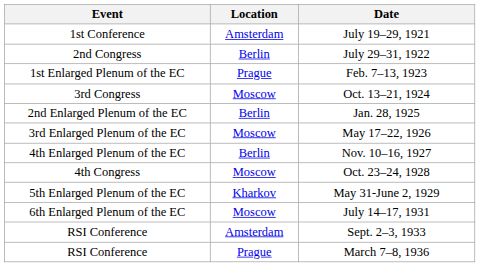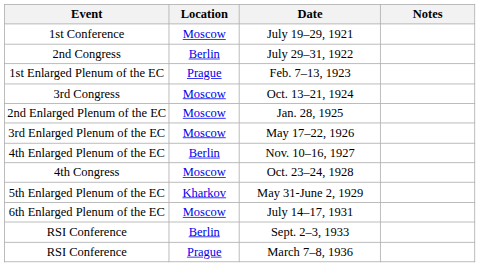 <table class="wikitable" border="1" style="Background:#ffffff">
 <tr>
 <th width=35%>Event</th>
 <th width=15%>Location</th>
 <th width=30%>Date</th>
+<th>Notes</th>
 </tr>
 <tr>
 <td align="center">1st Conference</td>
-<td align="center"><a href='#'>Amsterdam</a></td>
+<td align="center"><a href='#'>Moscow</a></td>
 <td align="center">July 19–29, 1921</td>
+<td></td>
 </tr>
 <tr>
 <td align="center">2nd Congress</td>
 <td align="center"><a href='#'>Berlin</a></td>
 <td align="center">July 29–31, 1922</td>
+<td></td>
 </tr>
 <tr>
 <td align="center">1st Enlarged Plenum of the EC</td>
 <td align="center"><a href='#'>Prague</a></td>
 <td align="center">Feb. 7–13, 1923</td>
+<td></td>
 </tr>
 <tr>
 <td align="center">3rd Congress</td>
 <td align="center"><a href='#'>Moscow</a></td>
 <td align="center">Oct. 13–21, 1924</td>
+<td></td>
 </tr>
 <tr>
 <td align="center">2nd Enlarged Plenum of the EC</td>
-<td align="center"><a href='#'>Berlin</a></td>
+<td align="center"><a href='#'>Moscow</a></td>
 <td align="center">Jan. 28, 1925</td>
+<td></td>
 </tr>
 <tr>
 <td align="center">3rd Enlarged Plenum of the EC</td>
 <td align="center"><a href='#'>Moscow</a></td>
 <td align="center">May 17–22, 1926</td>
+<td></td>
 </tr>
 <tr>
 <td align="center">4th Enlarged Plenum of the EC</td>
 <td align="center"><a href='#'>Berlin</a></td>
 <td align="center">Nov. 10–16, 1927</td>
+<td></td>
 </tr>
 <tr>
 <td align="center">4th Congress</td>
 <td align="center"><a href='#'>Moscow</a></td>
 <td align="center">Oct. 23–24, 1928</td>
+<td></td>
 </tr>
 <tr>
 <td align="center">5th Enlarged Plenum of the EC</td>
 <td align="center"><a href='#'>Kharkov</a></td>
 <td align="center">May 31-June 2, 1929</td>
+<td></td>
 </tr>
 <tr>
 <td align="center">6th Enlarged Plenum of the EC</td>
 <td align="center"><a href='#'>Moscow</a></td>
 <td align="center">July 14–17, 1931</td>
+<td></td>
 </tr>
 <tr>
 <td align="center">RSI Conference</td>
-<td align="center"><a href='#'>Amsterdam</a></td>
+<td align="center"><a href='#'>Berlin</a></td>
 <td align="center">Sept. 2–3, 1933</td>
+<td></td>
 </tr>
 <tr>
 <td align="center">RSI Conference</td>
 <td align="center"><a href='#'>Prague</a></td>
 <td align="center">March 7–8, 1936</td>
+<td></td>
 </tr>
 </table>
